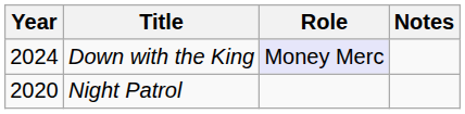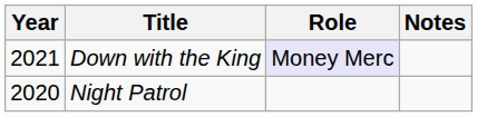 <table class="wikitable">
 <tr>
 <th>Year</th>
 <th>Title</th>
 <th>Role</th>
 <th>Notes</th>
 </tr>
 <tr>
-<td>2024</td>
+<td>2021</td>
 <td><em>Down with the King</em></td>
 <td style="background: lavender;">Money Merc</td>
 <td></td>
 </tr>
 <tr>
 <td>2020</td>
 <td><em>Night Patrol</em></td>
 <td></td>
 <td></td>
 </tr>
 </table>
